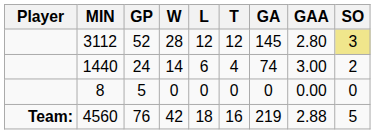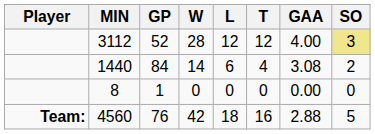 <table class="wikitable sortable" width="60%">
 <tr>
 <th bgcolor="#DDDDFF" width="10%">Player</th>
 <th width="3%" bgcolor="#DDDDFF" title="Minutes played">MIN</th>
 <th width="3%" bgcolor="#DDDDFF" title="Games played in">GP</th>
 <th width="3%" bgcolor="#DDDDFF" title="Wins">W</th>
 <th width="3%" bgcolor="#DDDDFF"title="Losses">L</th>
 <th width="3%" bgcolor="#DDDDFF" title="Ties">T</th>
-<th width="3%" bgcolor="#DDDDFF" title="Goals against">GA</th>
 <th width="3%" bgcolor="#DDDDFF" title="Goals against average">GAA</th>
 <th width="3%" bgcolor="#DDDDFF"title="Shut-outs">SO</th>
 </tr>
 <tr align="center">
 <td align="right"></td>
 <td>3112</td>
 <td>52</td>
 <td>28</td>
 <td>12</td>
 <td>12</td>
-<td>145</td>
-<td>2.80</td>
+<td>4.00</td>
 <td style="background: khaki;">3</td>
 </tr>
 <tr align="center">
 <td align="right"></td>
 <td>1440</td>
-<td>24</td>
+<td>84</td>
 <td>14</td>
 <td>6</td>
 <td>4</td>
-<td>74</td>
-<td>3.00</td>
+<td>3.08</td>
 <td>2</td>
 </tr>
 <tr align="center">
 <td align="right"></td>
 <td>8</td>
-<td>5</td>
-<td>0</td>
+<td>1</td>
 <td>0</td>
 <td>0</td>
 <td>0</td>
 <td>0.00</td>
 <td>0</td>
 </tr>
 <tr align="center">
 <td align="right"><strong>Team:</strong></td>
 <td>4560</td>
 <td>76</td>
 <td>42</td>
 <td>18</td>
 <td>16</td>
-<td>219</td>
 <td>2.88</td>
 <td>5</td>
 </tr>
 </table>
